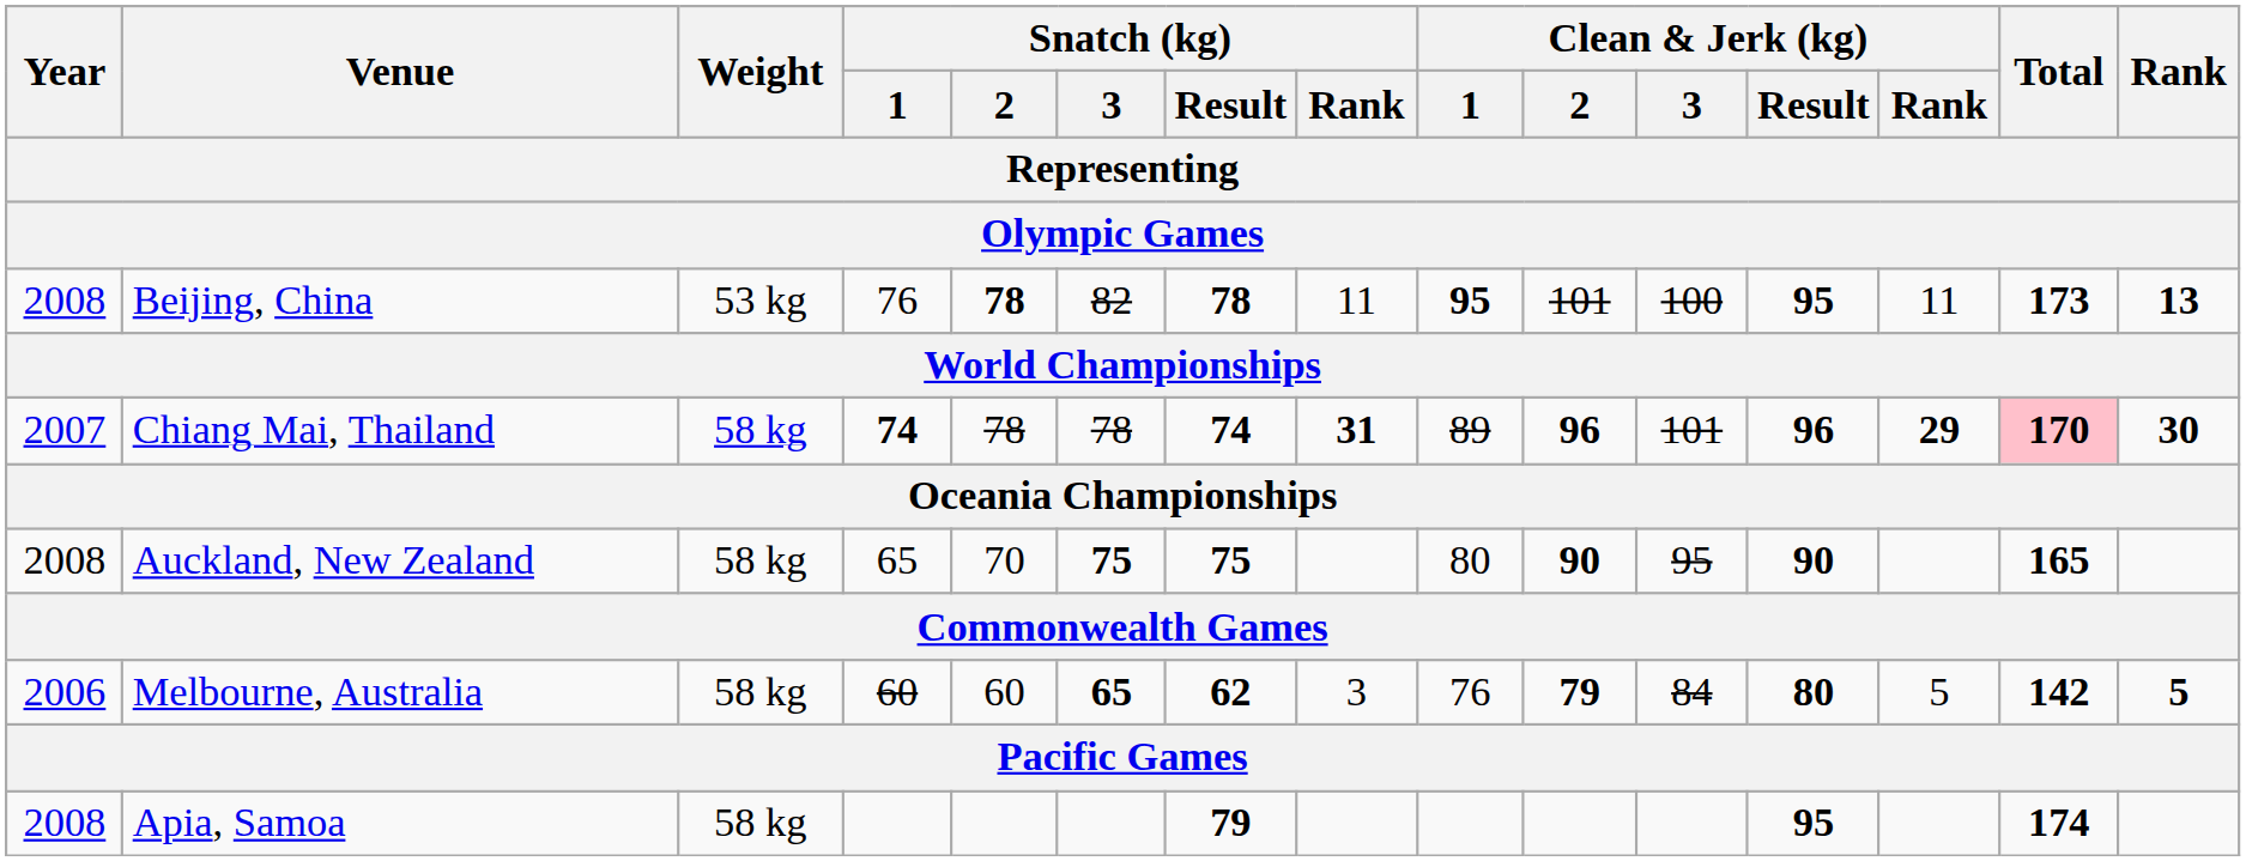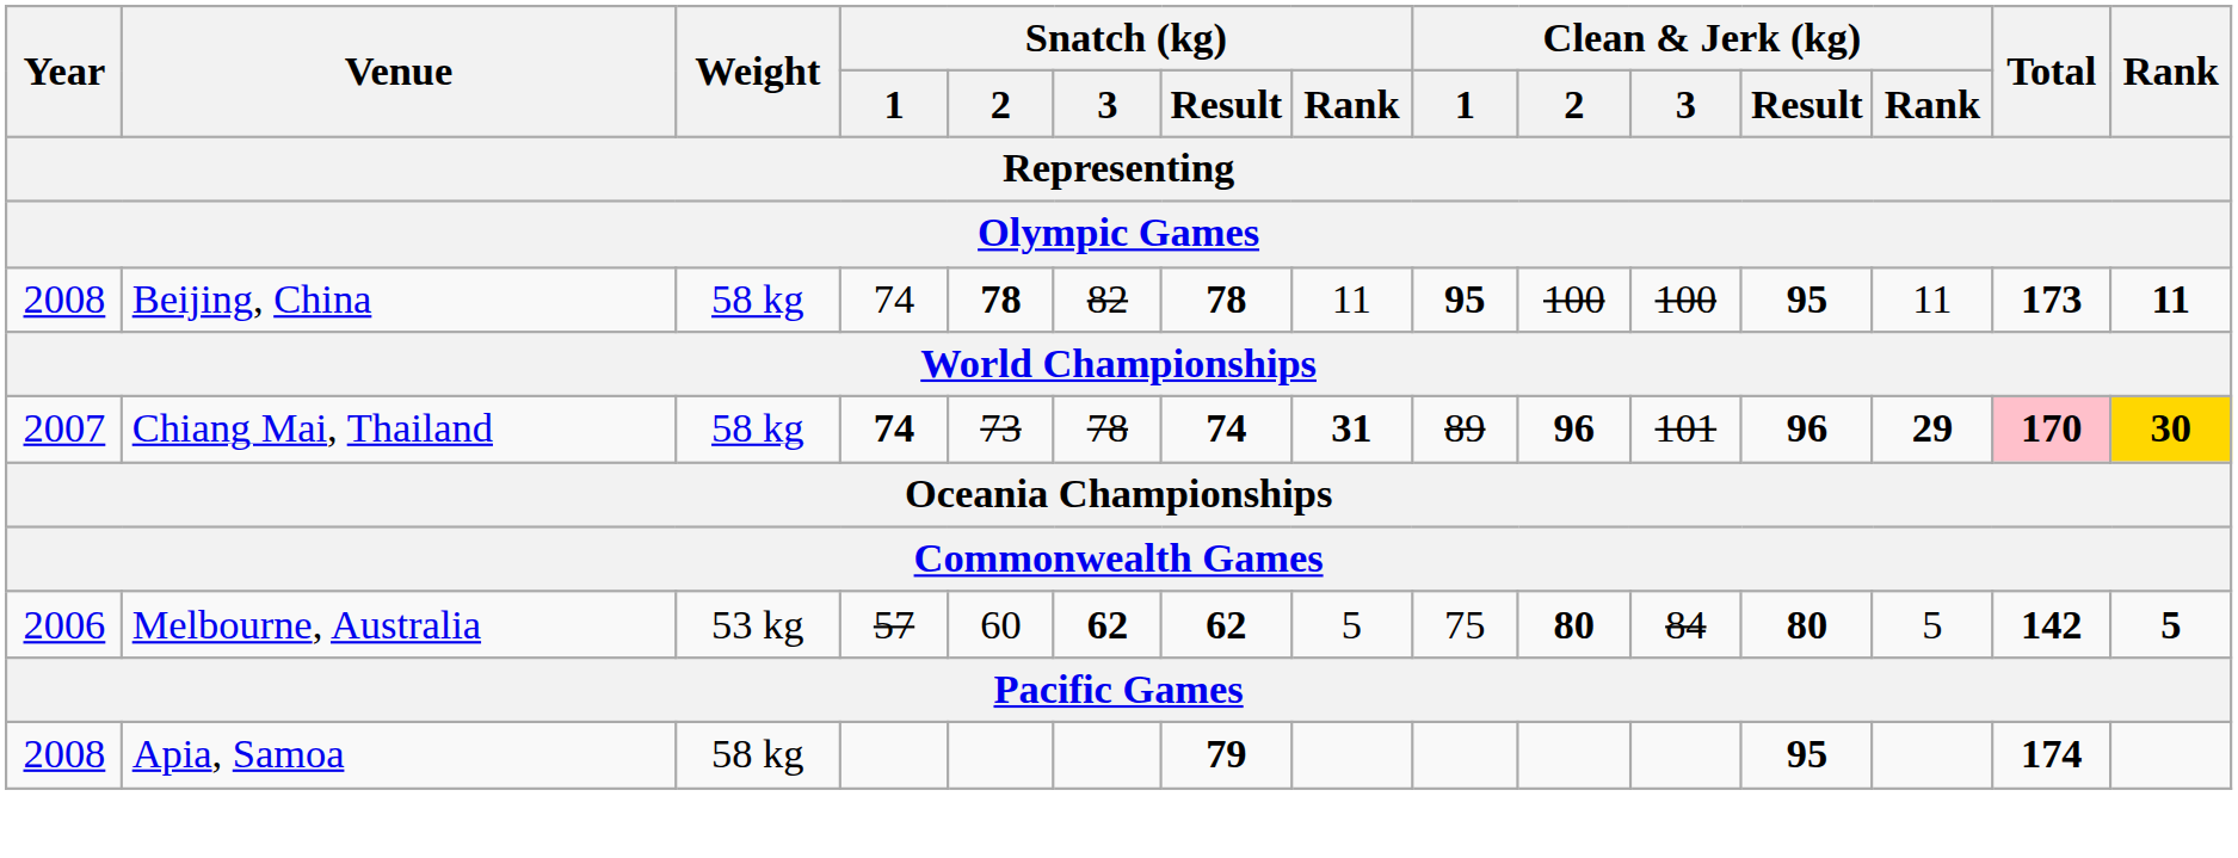 <table class = "wikitable" style="text-align:center;">
 <tr>
 <th rowspan=2 width=40>Year</th>
 <th rowspan=2 width=250>Venue</th>
 <th rowspan=2 width=60>Weight</th>
 <th colspan=5>Snatch (kg)</th>
 <th colspan=5>Clean & Jerk (kg)</th>
 <th rowspan=2 width=40>Total</th>
 <th rowspan=2 width=40>Rank</th>
 </tr>
 <tr>
 <th width=40>1</th>
 <th width=40>2</th>
 <th width=40>3</th>
 <th width=40>Result</th>
 <th width=40>Rank</th>
 <th width=40>1</th>
 <th width=40>2</th>
 <th width=40>3</th>
 <th width=40>Result</th>
 <th width=40>Rank</th>
 </tr>
 <tr>
 <th colspan=15>Representing </th>
 </tr>
 <tr>
 <th colspan=15><a href='#'>Olympic Games</a></th>
 </tr>
 <tr>
 <td><a href='#'>2008</a></td>
 <td align=left> <a href='#'>Beijing</a>, <a href='#'>China</a></td>
-<td>53 kg</td>
-<td>76</td>
+<td><a href='#'>58 kg</a></td>
+<td>74</td>
 <td><strong>78</strong></td>
 <td><s>82</s></td>
 <td><strong>78</strong></td>
 <td>11</td>
 <td><strong>95</strong></td>
-<td><s>101</s></td>
+<td><s>100</s></td>
 <td><s>100</s></td>
 <td><strong>95</strong></td>
 <td>11</td>
 <td><strong>173</strong></td>
-<td><strong>13</strong></td>
+<td><strong>11</strong></td>
 </tr>
 <tr>
 <th colspan=15><a href='#'>World Championships</a></th>
 </tr>
 <tr>
 <td><a href='#'>2007</a></td>
 <td align=left> <a href='#'>Chiang Mai</a>, <a href='#'>Thailand</a></td>
 <td><a href='#'>58 kg</a></td>
 <td><strong>74</strong></td>
-<td><s>78</s></td>
+<td><s>73</s></td>
 <td><s>78</s></td>
 <td><strong>74</strong></td>
 <td><strong>31</strong></td>
 <td><s>89</s></td>
 <td><strong>96</strong></td>
 <td><s>101</s></td>
 <td><strong>96</strong></td>
 <td><strong>29</strong></td>
 <td style="background: pink;"><strong>170</strong></td>
-<td><strong>30</strong></td>
+<td style="background: gold;"><strong>30</strong></td>
 </tr>
 <tr>
 <th colspan=15>Oceania Championships</th>
-</tr>
-<tr>
-<td>2008</td>
-<td align=left> <a href='#'>Auckland</a>, <a href='#'>New Zealand</a></td>
-<td>58 kg</td>
-<td>65</td>
-<td>70</td>
-<td><strong>75</strong></td>
-<td><strong>75</strong></td>
-<td><strong></strong></td>
-<td>80</td>
-<td><strong>90</strong></td>
-<td><s>95</s></td>
-<td><strong>90</strong></td>
-<td><strong></strong></td>
-<td><strong>165</strong></td>
-<td><strong></strong></td>
 </tr>
 <tr>
 <th colspan=15><a href='#'>Commonwealth Games</a></th>
 </tr>
 <tr>
 <td><a href='#'>2006</a></td>
 <td align=left> <a href='#'>Melbourne</a>, <a href='#'>Australia</a></td>
-<td>58 kg</td>
-<td><s>60</s></td>
+<td>53 kg</td>
+<td><s>57</s></td>
 <td>60</td>
-<td><strong>65</strong></td>
 <td><strong>62</strong></td>
-<td>3</td>
-<td>76</td>
-<td><strong>79</strong></td>
+<td><strong>62</strong></td>
+<td>5</td>
+<td>75</td>
+<td><strong>80</strong></td>
 <td><s>84</s></td>
 <td><strong>80</strong></td>
 <td>5</td>
 <td><strong>142</strong></td>
 <td><strong>5</strong></td>
 </tr>
 <tr>
 <th colspan=15><a href='#'>Pacific Games</a></th>
 </tr>
 <tr>
 <td><a href='#'>2008</a></td>
 <td align=left> <a href='#'>Apia</a>, <a href='#'>Samoa</a></td>
 <td>58 kg</td>
 <td></td>
 <td></td>
 <td></td>
 <td><strong>79</strong></td>
 <td><strong></strong></td>
 <td></td>
 <td></td>
 <td></td>
 <td><strong>95</strong></td>
 <td><strong></strong></td>
 <td><strong>174</strong></td>
 <td><strong></strong></td>
 </tr>
 </table>
